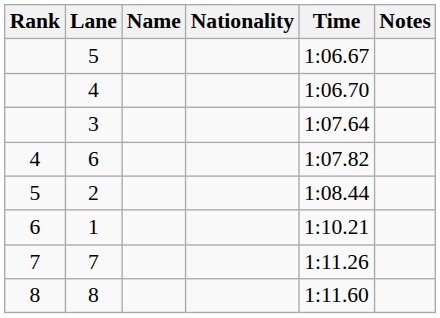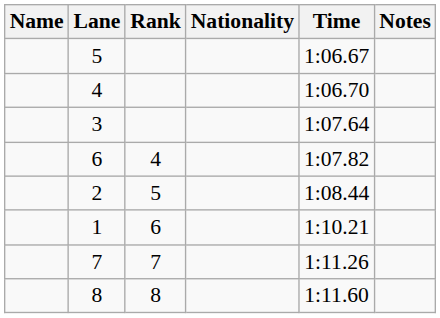 <table class="wikitable sortable" style="text-align:center">
 <tr>
+<th>Name</th>
+<th>Lane</th>
 <th>Rank</th>
-<th>Lane</th>
-<th>Name</th>
 <th>Nationality</th>
 <th>Time</th>
 <th>Notes</th>
 </tr>
 <tr>
+<td align=left></td>
+<td>5</td>
 <td></td>
-<td>5</td>
-<td align=left></td>
 <td align=left></td>
 <td>1:06.67</td>
 <td></td>
 </tr>
 <tr>
+<td align=left></td>
+<td>4</td>
 <td></td>
-<td>4</td>
-<td align=left></td>
 <td align=left></td>
 <td>1:06.70</td>
 <td></td>
 </tr>
 <tr>
+<td align=left></td>
+<td>3</td>
 <td></td>
-<td>3</td>
-<td align=left></td>
 <td align=left></td>
 <td>1:07.64</td>
 <td></td>
 </tr>
 <tr>
+<td align=left></td>
+<td>6</td>
 <td>4</td>
-<td>6</td>
-<td align=left></td>
 <td align=left></td>
 <td>1:07.82</td>
 <td></td>
 </tr>
 <tr>
+<td align=left></td>
+<td>2</td>
 <td>5</td>
-<td>2</td>
-<td align=left></td>
 <td align=left></td>
 <td>1:08.44</td>
 <td></td>
 </tr>
 <tr>
+<td align=left></td>
+<td>1</td>
 <td>6</td>
-<td>1</td>
-<td align=left></td>
 <td align=left></td>
 <td>1:10.21</td>
 <td></td>
 </tr>
 <tr>
+<td align=left></td>
 <td>7</td>
 <td>7</td>
-<td align=left></td>
 <td align=left></td>
 <td>1:11.26</td>
 <td></td>
 </tr>
 <tr>
+<td align=left></td>
 <td>8</td>
 <td>8</td>
-<td align=left></td>
 <td align=left></td>
 <td>1:11.60</td>
 <td></td>
 </tr>
 </table>
